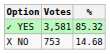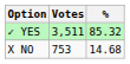 <table class="wikitable">
 <tr>
 <th>Option</th>
 <th>Votes</th>
 <th>%</th>
 </tr>
 <tr>
 <td style=background:#bbf8be>✓ YES</td>
-<td style=background:#bbf8be>3,581</td>
+<td style=background:#bbf8be>3,511</td>
 <td style=background:#bbf8be>85.32</td>
 </tr>
 <tr>
 <td>X NO</td>
 <td>753</td>
 <td>14.68</td>
 </tr>
 </table>
